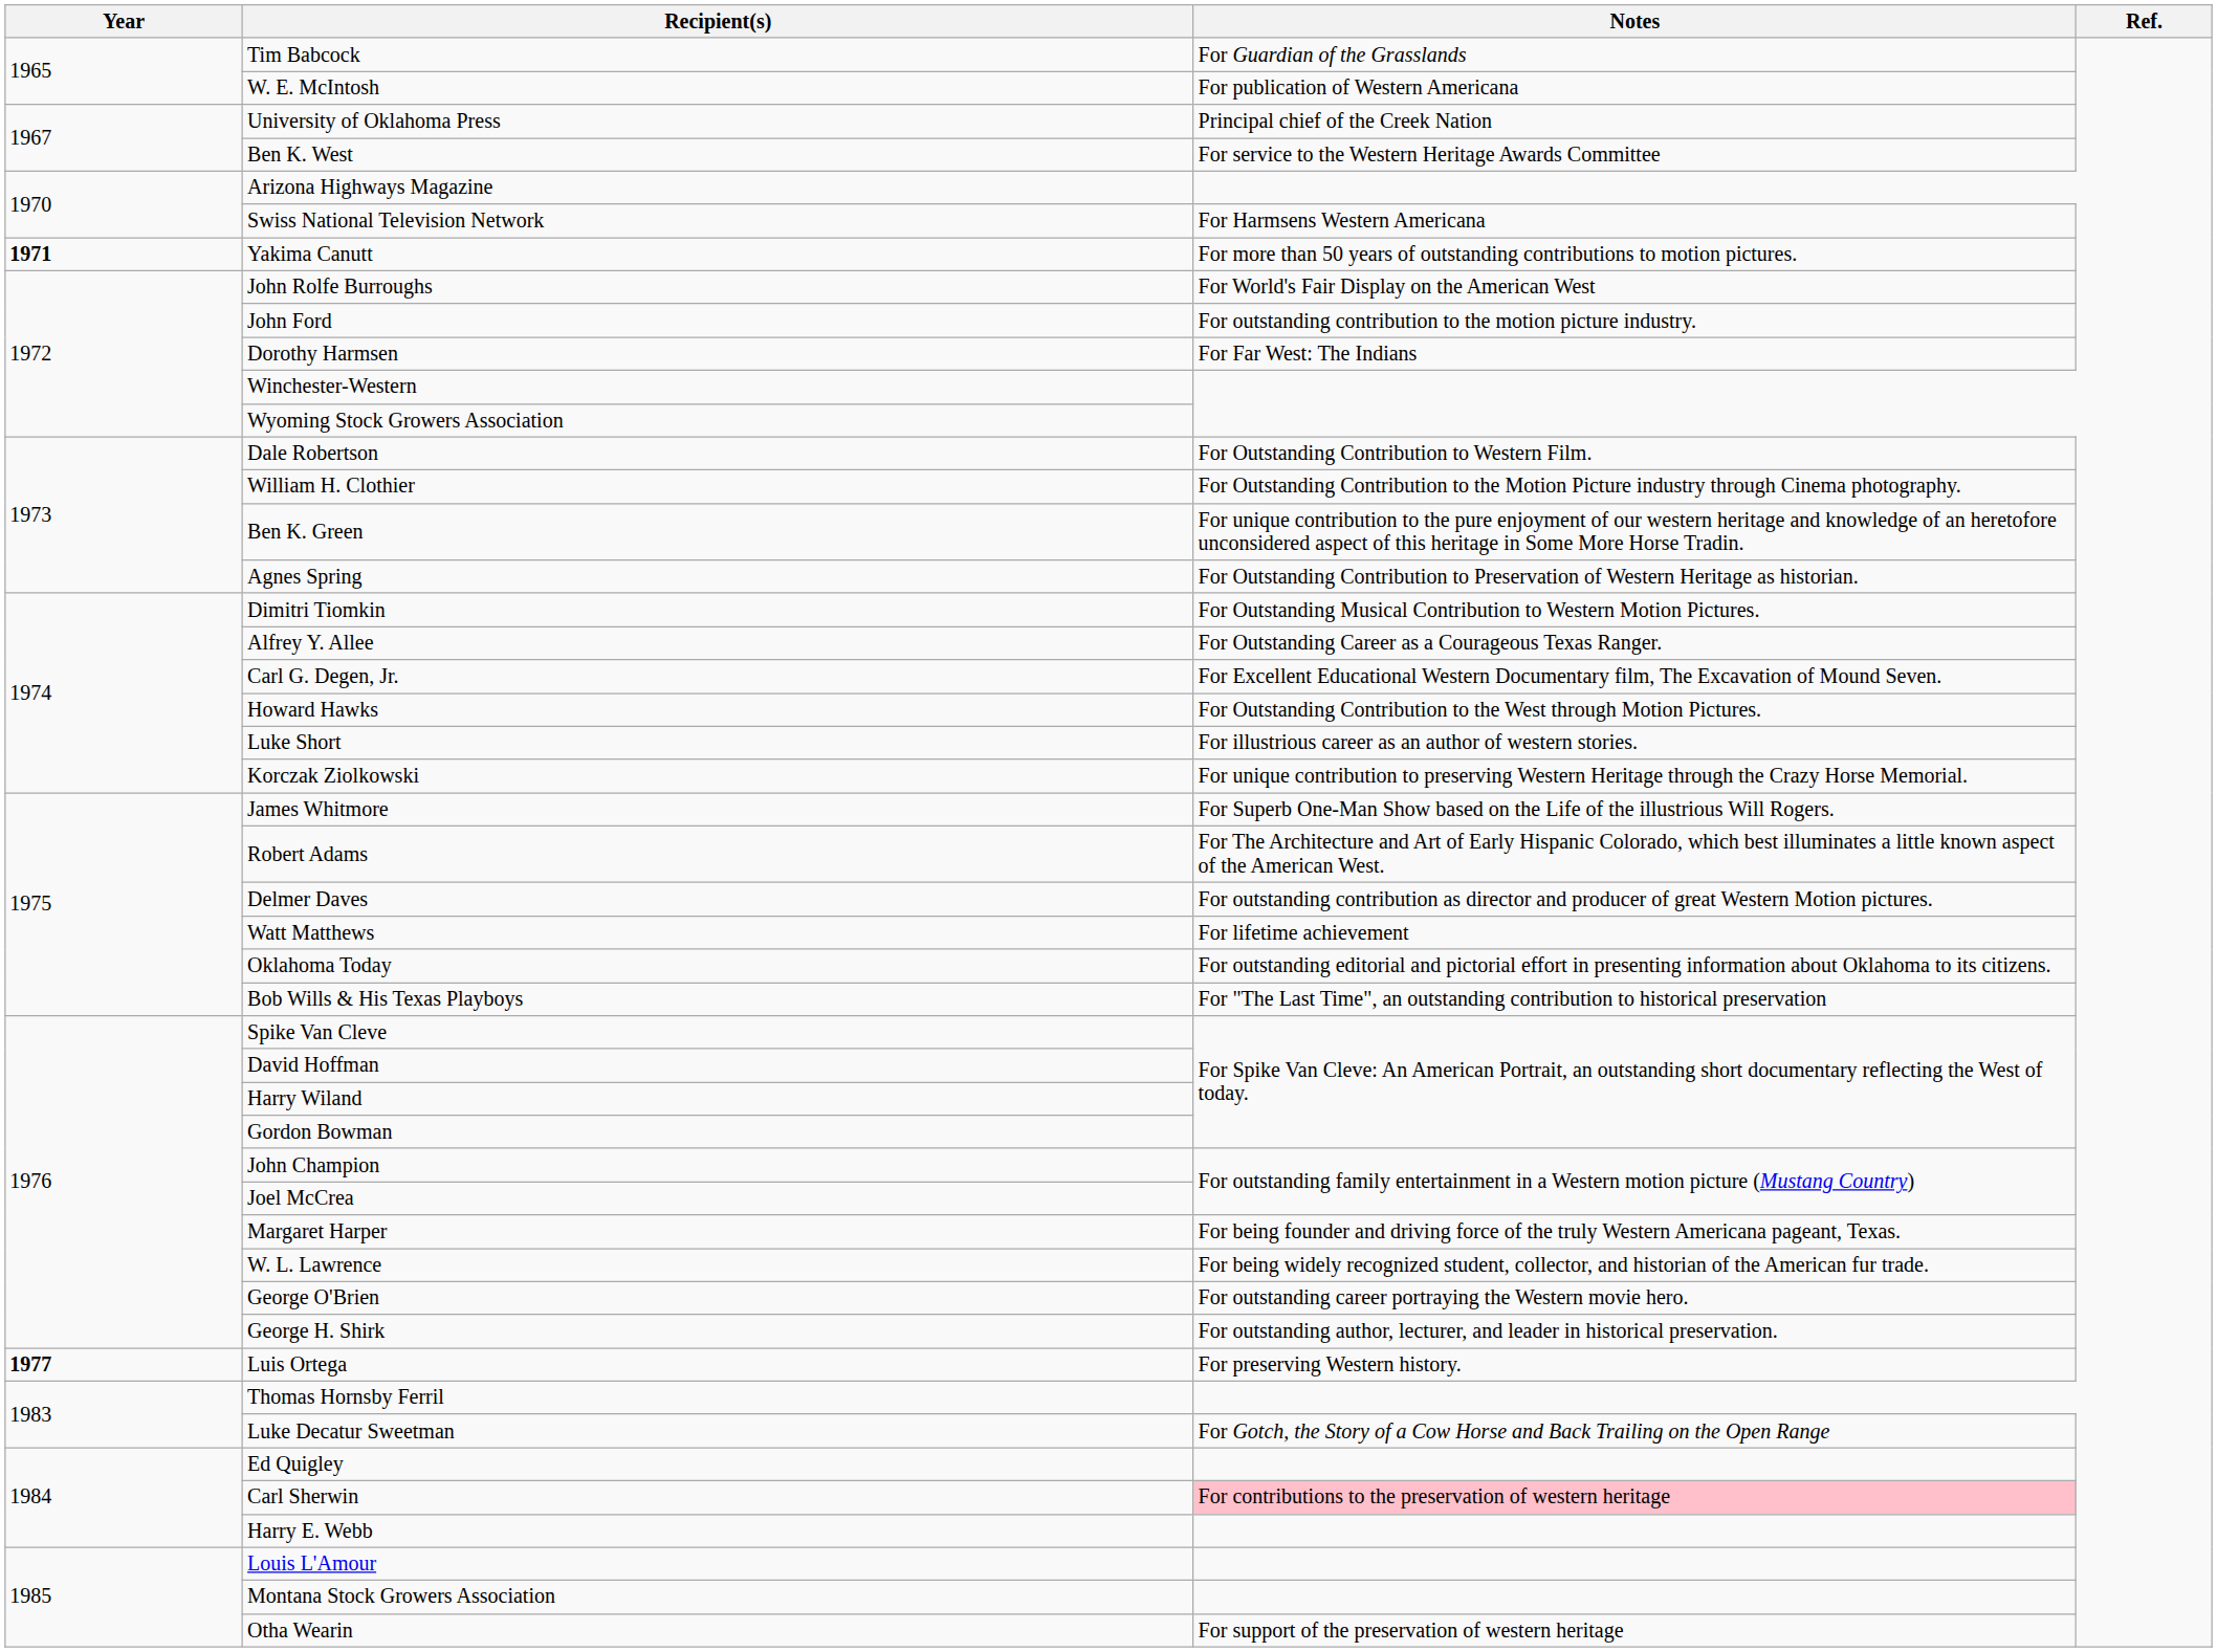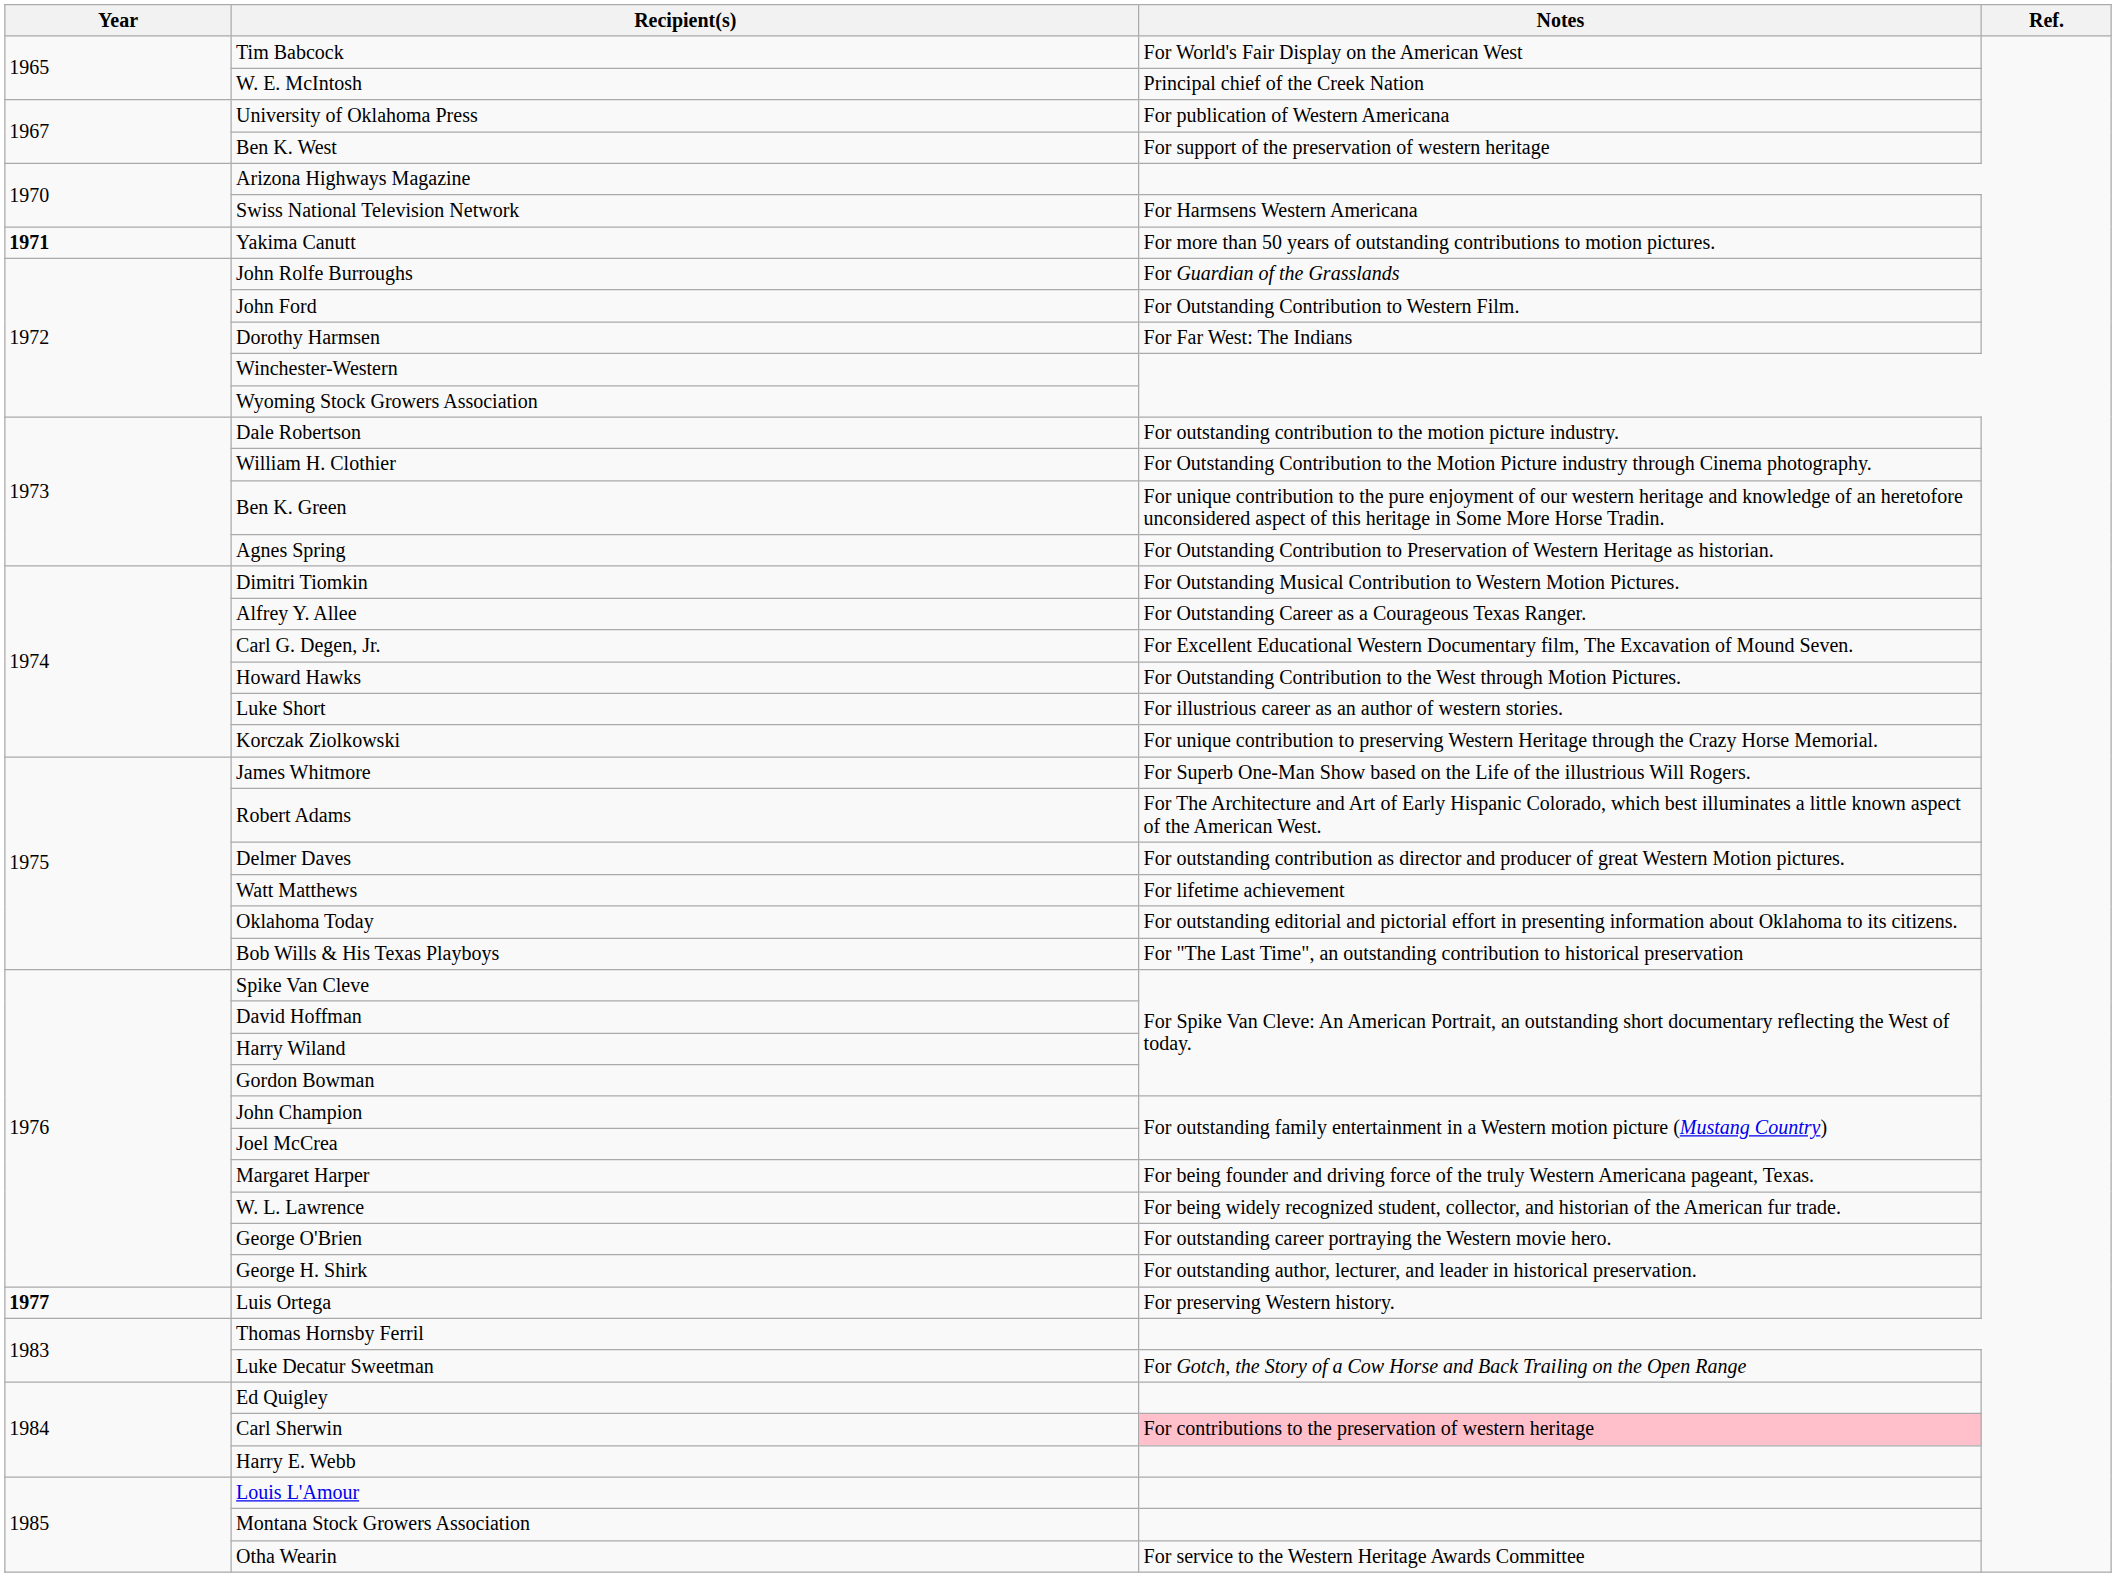 <table class="sortable wikitable" width="85%" cellpadding="5" style="margin: 1em auto 1em auto">
 <tr>
 <th width="7%" scope="col">Year</th>
 <th width="28%" scope="col">Recipient(s)</th>
 <th width="26%" scope="col">Notes</th>
 <th width="4%" scope="col" class="unsortable">Ref.</th>
 </tr>
 <tr>
 <td rowspan="2">1965</td>
 <td>Tim Babcock</td>
-<td>For <em>Guardian of the Grasslands</em></td>
+<td>For World's Fair Display on the American West</td>
 </tr>
 <tr>
 <td>W. E. McIntosh</td>
-<td>For publication of Western Americana</td>
+<td>Principal chief of the Creek Nation</td>
 </tr>
 <tr>
 <td rowspan="2">1967</td>
 <td>University of Oklahoma Press</td>
-<td>Principal chief of the Creek Nation</td>
+<td>For publication of Western Americana</td>
 </tr>
 <tr>
 <td>Ben K. West</td>
-<td>For service to the Western Heritage Awards Committee</td>
+<td>For support of the preservation of western heritage</td>
 </tr>
 <tr>
 <td rowspan="2">1970</td>
 <td>Arizona Highways Magazine</td>
 </tr>
 <tr>
 <td>Swiss National Television Network</td>
 <td>For Harmsens Western Americana</td>
 </tr>
 <tr>
 <td><strong>1971</strong></td>
 <td>Yakima Canutt</td>
 <td>For more than 50 years of outstanding contributions to motion pictures.</td>
 </tr>
 <tr>
 <td rowspan="5">1972</td>
 <td>John Rolfe Burroughs</td>
-<td>For World's Fair Display on the American West</td>
+<td>For <em>Guardian of the Grasslands</em></td>
 </tr>
 <tr>
 <td>John Ford</td>
-<td>For outstanding contribution to the motion picture industry.</td>
+<td>For Outstanding Contribution to Western Film.</td>
 </tr>
 <tr>
 <td>Dorothy Harmsen</td>
 <td>For Far West: The Indians</td>
 </tr>
 <tr>
 <td>Winchester-Western</td>
 </tr>
 <tr>
 <td>Wyoming Stock Growers Association</td>
 </tr>
 <tr>
 <td rowspan="4">1973</td>
 <td>Dale Robertson</td>
-<td>For Outstanding Contribution to Western Film.</td>
+<td>For outstanding contribution to the motion picture industry.</td>
 </tr>
 <tr>
 <td>William H. Clothier</td>
 <td>For Outstanding Contribution to the Motion Picture industry through Cinema photography.</td>
 </tr>
 <tr>
 <td>Ben K. Green</td>
 <td>For unique contribution to the pure enjoyment of our western heritage and knowledge of an heretofore unconsidered aspect of this heritage in Some More Horse Tradin.</td>
 </tr>
 <tr>
 <td>Agnes Spring</td>
 <td>For Outstanding Contribution to Preservation of Western Heritage as historian.</td>
 </tr>
 <tr>
 <td rowspan="6">1974</td>
 <td>Dimitri Tiomkin</td>
 <td>For Outstanding Musical Contribution to Western Motion Pictures.</td>
 </tr>
 <tr>
 <td>Alfrey Y. Allee</td>
 <td>For Outstanding Career as a Courageous Texas Ranger.</td>
 </tr>
 <tr>
 <td>Carl G. Degen, Jr.</td>
 <td>For Excellent Educational Western Documentary film, The Excavation of Mound Seven.</td>
 </tr>
 <tr>
 <td>Howard Hawks</td>
 <td>For Outstanding Contribution to the West through Motion Pictures.</td>
 </tr>
 <tr>
 <td>Luke Short</td>
 <td>For illustrious career as an author of western stories.</td>
 </tr>
 <tr>
 <td>Korczak Ziolkowski</td>
 <td>For unique contribution to preserving Western Heritage through the Crazy Horse Memorial.</td>
 </tr>
 <tr>
 <td rowspan="6">1975</td>
 <td>James Whitmore</td>
 <td>For Superb One-Man Show based on the Life of the illustrious Will Rogers.</td>
 </tr>
 <tr>
 <td>Robert Adams</td>
 <td>For The Architecture and Art of Early Hispanic Colorado, which best illuminates a little known aspect of the American West.</td>
 </tr>
 <tr>
 <td>Delmer Daves</td>
 <td>For outstanding contribution as director and producer of great Western Motion pictures.</td>
 </tr>
 <tr>
 <td>Watt Matthews</td>
 <td>For lifetime achievement</td>
 </tr>
 <tr>
 <td>Oklahoma Today</td>
 <td>For outstanding editorial and pictorial effort in presenting information about Oklahoma to its citizens.</td>
 </tr>
 <tr>
 <td>Bob Wills & His Texas Playboys</td>
 <td>For "The Last Time", an outstanding contribution to historical preservation</td>
 </tr>
 <tr>
 <td rowspan="10">1976</td>
 <td>Spike Van Cleve</td>
 <td rowspan="4">For Spike Van Cleve: An American Portrait, an outstanding short documentary reflecting the West of today.</td>
 </tr>
 <tr>
 <td>David Hoffman</td>
 </tr>
 <tr>
 <td>Harry Wiland</td>
 </tr>
 <tr>
 <td>Gordon Bowman</td>
 </tr>
 <tr>
 <td>John Champion</td>
 <td rowspan="2">For outstanding family entertainment in a Western motion picture (<em><a href='#'>Mustang Country</a></em>)</td>
 </tr>
 <tr>
 <td>Joel McCrea</td>
 </tr>
 <tr>
 <td>Margaret Harper</td>
 <td>For being founder and driving force of the truly Western Americana pageant, Texas.</td>
 </tr>
 <tr>
 <td>W. L. Lawrence</td>
 <td>For being widely recognized student, collector, and historian of the American fur trade.</td>
 </tr>
 <tr>
 <td>George O'Brien</td>
 <td>For outstanding career portraying the Western movie hero.</td>
 </tr>
 <tr>
 <td>George H. Shirk</td>
 <td>For outstanding author, lecturer, and leader in historical preservation.</td>
 </tr>
 <tr>
 <td><strong>1977</strong></td>
 <td>Luis Ortega</td>
 <td>For preserving Western history.</td>
 </tr>
 <tr>
 <td rowspan="2">1983</td>
 <td>Thomas Hornsby Ferril</td>
 </tr>
 <tr>
 <td>Luke Decatur Sweetman</td>
 <td>For <em>Gotch, the Story of a Cow Horse and Back Trailing on the Open Range</em></td>
 </tr>
 <tr>
 <td rowspan="3">1984</td>
 <td>Ed Quigley</td>
 <td></td>
 </tr>
 <tr>
 <td>Carl Sherwin</td>
 <td style="background: pink;">For contributions to the preservation of western heritage</td>
 </tr>
 <tr>
 <td>Harry E. Webb</td>
 <td></td>
 </tr>
 <tr>
 <td rowspan="3">1985</td>
 <td><a href='#'>Louis L'Amour</a></td>
 <td></td>
 </tr>
 <tr>
 <td>Montana Stock Growers Association</td>
 <td></td>
 </tr>
 <tr>
 <td>Otha Wearin</td>
-<td>For support of the preservation of western heritage</td>
+<td>For service to the Western Heritage Awards Committee</td>
 </tr>
 </table>
